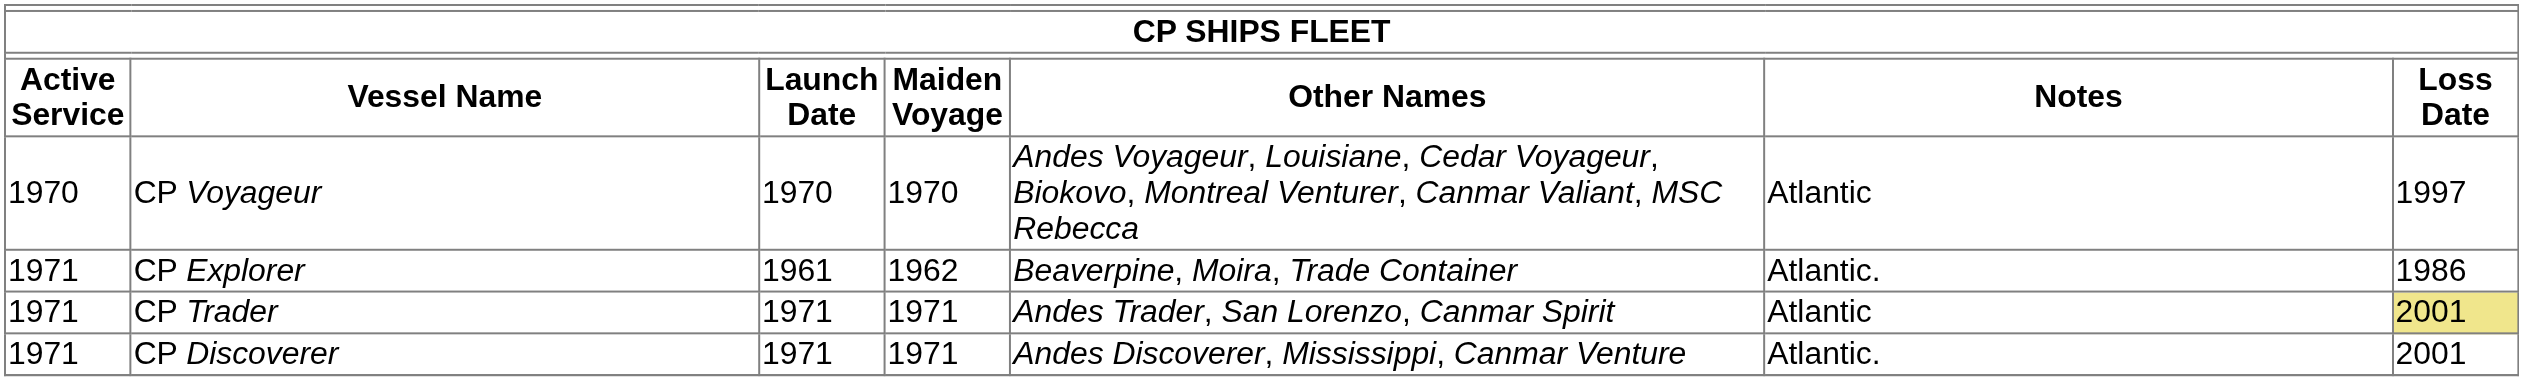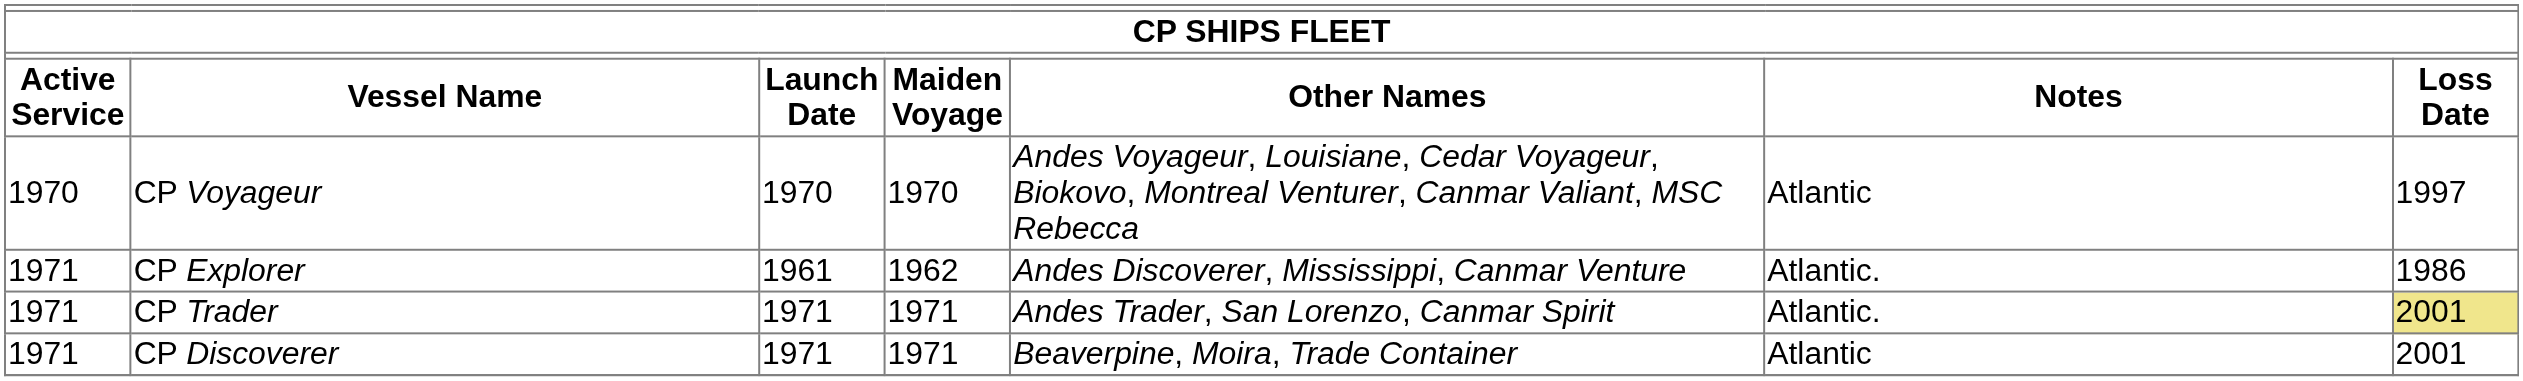 <table border=1 style="border-collapse: collapse">
 <tr>
 <th colspan="7"></th>
 </tr>
 <tr>
 <th colspan="7"><strong>CP SHIPS FLEET</strong></th>
 </tr>
 <tr>
 <th colspan="7"></th>
 </tr>
 <tr>
 <th width="5%">Active Service</th>
 <th width="25%">Vessel Name</th>
 <th width="5%">Launch Date</th>
 <th width="5%">Maiden Voyage</th>
 <th width="30%">Other Names</th>
 <th width="25%">Notes</th>
 <th width="5%">Loss Date</th>
 </tr>
 <tr>
 <td>1970</td>
 <td>CP <em>Voyageur</em></td>
 <td>1970</td>
 <td>1970</td>
 <td><em>Andes Voyageur</em>, <em>Louisiane</em>, <em>Cedar Voyageur</em>, <em>Biokovo</em>, <em>Montreal Venturer</em>, <em>Canmar Valiant</em>, <em>MSC Rebecca</em></td>
 <td>Atlantic </td>
 <td>1997</td>
 </tr>
 <tr>
 <td>1971</td>
 <td>CP <em>Explorer</em></td>
 <td>1961</td>
 <td>1962</td>
-<td><em>Beaverpine</em>, <em>Moira</em>, <em>Trade Container</em> </td>
+<td><em>Andes Discoverer</em>, <em>Mississippi</em>, <em>Canmar Venture</em></td>
 <td>Atlantic.</td>
 <td>1986</td>
 </tr>
 <tr>
 <td>1971</td>
 <td>CP <em>Trader</em></td>
 <td>1971</td>
 <td>1971</td>
 <td><em>Andes Trader</em>, <em>San Lorenzo</em>, <em>Canmar Spirit</em></td>
-<td>Atlantic </td>
+<td>Atlantic.</td>
 <td style="background: khaki;">2001</td>
 </tr>
 <tr>
 <td>1971</td>
 <td>CP <em>Discoverer</em></td>
 <td>1971</td>
 <td>1971</td>
-<td><em>Andes Discoverer</em>, <em>Mississippi</em>, <em>Canmar Venture</em></td>
-<td>Atlantic.</td>
+<td><em>Beaverpine</em>, <em>Moira</em>, <em>Trade Container</em> </td>
+<td>Atlantic </td>
 <td>2001</td>
 </tr>
 <tr>
 </tr>
 </table>
